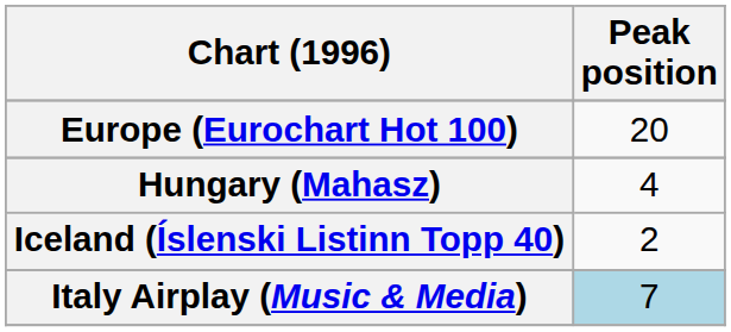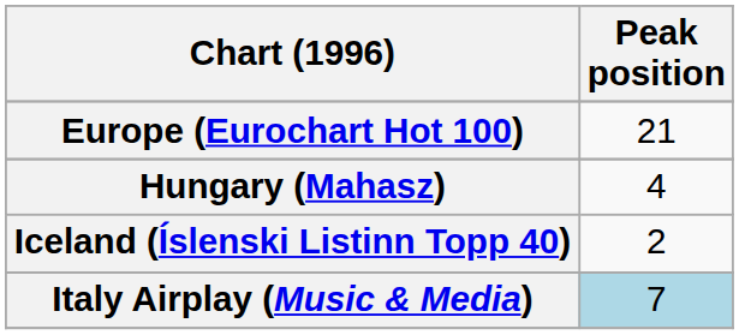 <table class="wikitable sortable plainrowheaders" style="text-align:center">
 <tr>
 <th scope="col">Chart (1996)</th>
 <th scope="col">Peak<br>position</th>
 </tr>
 <tr>
 </tr>
 <tr>
 </tr>
 <tr>
 </tr>
 <tr>
 </tr>
 <tr>
 <th scope="row">Europe (<a href='#'>Eurochart Hot 100</a>)</th>
-<td>20</td>
+<td>21</td>
 </tr>
 <tr>
 </tr>
 <tr>
 </tr>
 <tr>
 </tr>
 <tr>
 <th scope="row">Hungary (<a href='#'>Mahasz</a>)</th>
 <td>4</td>
 </tr>
 <tr>
 <th scope="row">Iceland (<a href='#'>Íslenski Listinn Topp 40</a>)</th>
 <td>2</td>
 </tr>
 <tr>
 </tr>
 <tr>
 <th scope="row">Italy Airplay (<em><a href='#'>Music & Media</a></em>)</th>
 <td style="background: lightblue;">7</td>
 </tr>
 <tr>
 </tr>
 <tr>
 </tr>
 <tr>
 </tr>
 <tr>
 </tr>
 <tr>
 </tr>
 <tr>
 </tr>
 <tr>
 </tr>
 <tr>
 </tr>
 </table>
